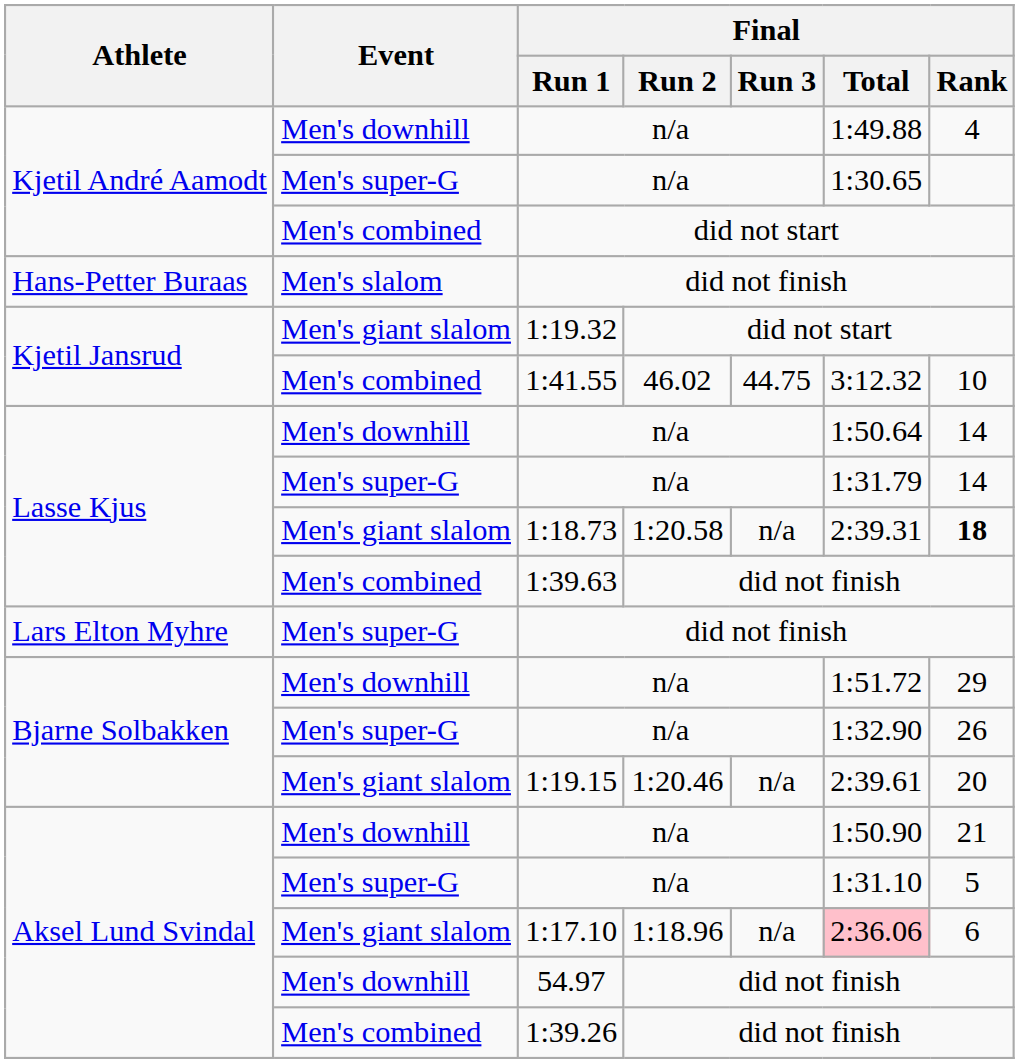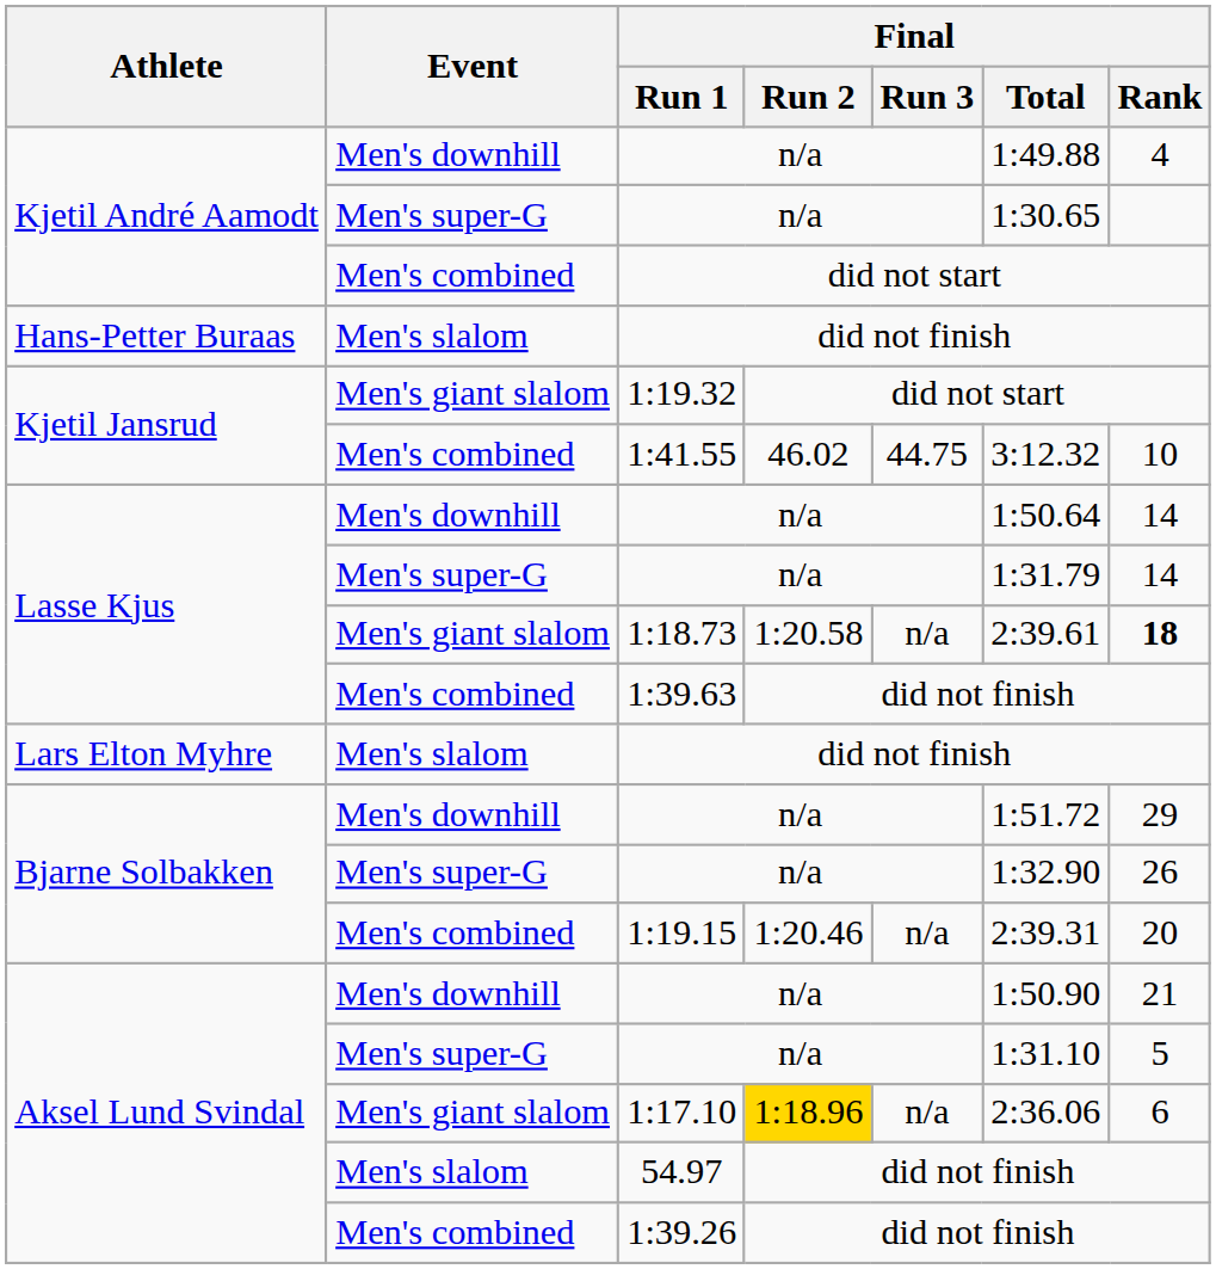 <table class="wikitable" style="font-size:90%">
 <tr>
 <th rowspan="2">Athlete</th>
 <th rowspan="2">Event</th>
 <th colspan="5">Final</th>
 </tr>
 <tr>
 <th>Run 1</th>
 <th>Run 2</th>
 <th>Run 3</th>
 <th>Total</th>
 <th>Rank</th>
 </tr>
 <tr>
 <td rowspan=3><a href='#'>Kjetil André Aamodt</a></td>
 <td><a href='#'>Men's downhill</a></td>
 <td colspan=3 align="center">n/a</td>
 <td align="center">1:49.88</td>
 <td align="center">4</td>
 </tr>
 <tr>
 <td><a href='#'>Men's super-G</a></td>
 <td colspan=3 align="center">n/a</td>
 <td align="center">1:30.65</td>
 <td align="center"></td>
 </tr>
 <tr>
 <td><a href='#'>Men's combined</a></td>
 <td colspan=5 align="center">did not start</td>
 </tr>
 <tr>
 <td><a href='#'>Hans-Petter Buraas</a></td>
 <td><a href='#'>Men's slalom</a></td>
 <td colspan=5 align="center">did not finish</td>
 </tr>
 <tr>
 <td rowspan=2><a href='#'>Kjetil Jansrud</a></td>
 <td><a href='#'>Men's giant slalom</a></td>
 <td align="center">1:19.32</td>
 <td colspan=4 align="center">did not start</td>
 </tr>
 <tr>
 <td><a href='#'>Men's combined</a></td>
 <td align="center">1:41.55</td>
 <td align="center">46.02</td>
 <td align="center">44.75</td>
 <td align="center">3:12.32</td>
 <td align="center">10</td>
 </tr>
 <tr>
 <td rowspan=4><a href='#'>Lasse Kjus</a></td>
 <td><a href='#'>Men's downhill</a></td>
 <td colspan=3 align="center">n/a</td>
 <td align="center">1:50.64</td>
 <td align="center">14</td>
 </tr>
 <tr>
 <td><a href='#'>Men's super-G</a></td>
 <td colspan=3 align="center">n/a</td>
 <td align="center">1:31.79</td>
 <td align="center">14</td>
 </tr>
 <tr>
 <td><a href='#'>Men's giant slalom</a></td>
 <td align="center">1:18.73</td>
 <td align="center">1:20.58</td>
 <td align="center">n/a</td>
-<td align="center">2:39.31</td>
+<td align="center">2:39.61</td>
 <td align="center"><strong>18</strong></td>
 </tr>
 <tr>
 <td><a href='#'>Men's combined</a></td>
 <td align="center">1:39.63</td>
 <td colspan=4 align="center">did not finish</td>
 </tr>
 <tr>
 <td><a href='#'>Lars Elton Myhre</a></td>
-<td><a href='#'>Men's super-G</a></td>
+<td><a href='#'>Men's slalom</a></td>
 <td colspan=5 align="center">did not finish</td>
 </tr>
 <tr>
 <td rowspan=3><a href='#'>Bjarne Solbakken</a></td>
 <td><a href='#'>Men's downhill</a></td>
 <td colspan=3 align="center">n/a</td>
 <td align="center">1:51.72</td>
 <td align="center">29</td>
 </tr>
 <tr>
 <td><a href='#'>Men's super-G</a></td>
 <td colspan=3 align="center">n/a</td>
 <td align="center">1:32.90</td>
 <td align="center">26</td>
 </tr>
 <tr>
-<td><a href='#'>Men's giant slalom</a></td>
+<td><a href='#'>Men's combined</a></td>
 <td align="center">1:19.15</td>
 <td align="center">1:20.46</td>
 <td align="center">n/a</td>
-<td align="center">2:39.61</td>
+<td align="center">2:39.31</td>
 <td align="center">20</td>
 </tr>
 <tr>
 <td rowspan=5><a href='#'>Aksel Lund Svindal</a></td>
 <td><a href='#'>Men's downhill</a></td>
 <td colspan=3 align="center">n/a</td>
 <td align="center">1:50.90</td>
 <td align="center">21</td>
 </tr>
 <tr>
 <td><a href='#'>Men's super-G</a></td>
 <td colspan=3 align="center">n/a</td>
 <td align="center">1:31.10</td>
 <td align="center">5</td>
 </tr>
 <tr>
 <td><a href='#'>Men's giant slalom</a></td>
 <td align="center">1:17.10</td>
-<td align="center">1:18.96</td>
+<td align="center" style="background: gold;">1:18.96</td>
 <td align="center">n/a</td>
-<td align="center" style="background: pink;">2:36.06</td>
+<td align="center">2:36.06</td>
 <td align="center">6</td>
 </tr>
 <tr>
-<td><a href='#'>Men's downhill</a></td>
+<td><a href='#'>Men's slalom</a></td>
 <td align="center">54.97</td>
 <td colspan=4 align="center">did not finish</td>
 </tr>
 <tr>
 <td><a href='#'>Men's combined</a></td>
 <td align="center">1:39.26</td>
 <td colspan=4 align="center">did not finish</td>
 </tr>
 </table>
